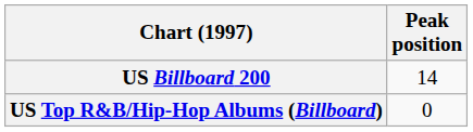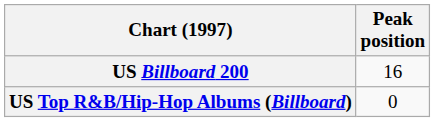 <table class="wikitable sortable plainrowheaders" style="text-align:center">
 <tr>
 <th scope="col">Chart (1997)</th>
 <th scope="col">Peak<br>position</th>
 </tr>
 <tr>
 <th scope="row">US <a href='#'><em>Billboard</em> 200</a></th>
-<td>14</td>
+<td>16</td>
 </tr>
 <tr>
 <th scope="row">US <a href='#'>Top R&B/Hip-Hop Albums</a> (<em><a href='#'>Billboard</a></em>)</th>
 <td>0</td>
 </tr>
 </table>
